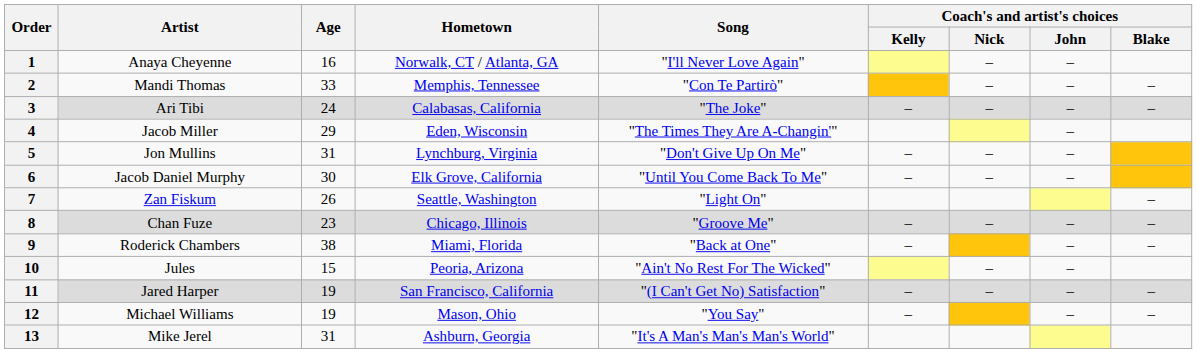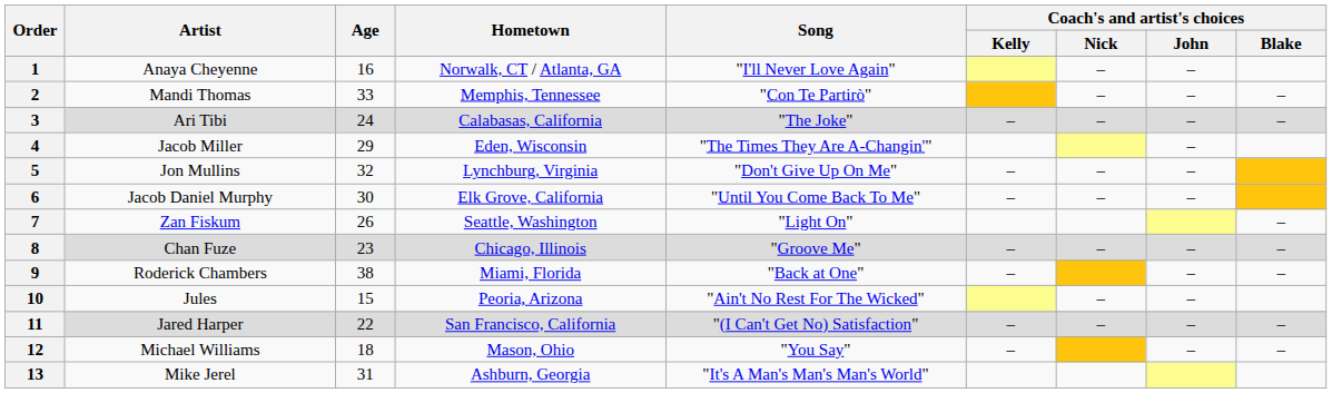 <table class="wikitable" style="text-align:center; line-height:17px; width:100%">
 <tr>
 <th scope="col" rowspan="2" style="width:04%">Order</th>
 <th scope="col" rowspan="2" style="width:18%">Artist</th>
 <th scope="col" rowspan="2" style="width:04%">Age</th>
 <th scope="col" rowspan="2" style="width:18%">Hometown</th>
 <th scope="col" rowspan="2" style="width:20%">Song</th>
 <th scope="col" colspan="4" style="width:24%">Coach's and artist's choices</th>
 </tr>
 <tr>
 <th style="width:06%">Kelly</th>
 <th style="width:06%">Nick</th>
 <th style="width:06%">John</th>
 <th style="width:06%">Blake</th>
 </tr>
 <tr>
 <th>1</th>
 <td>Anaya Cheyenne</td>
 <td>16</td>
 <td><a href='#'>Norwalk, CT</a> / <a href='#'>Atlanta, GA</a></td>
 <td>"<a href='#'>I'll Never Love Again</a>"</td>
 <td bgcolor="#fdfc8f"><em></em></td>
 <td>–</td>
 <td>–</td>
 <td><em></em></td>
 </tr>
 <tr>
 <th>2</th>
 <td>Mandi Thomas</td>
 <td>33</td>
 <td><a href='#'>Memphis, Tennessee</a></td>
 <td>"<a href='#'>Con Te Partirò</a>"</td>
 <td style="background:#ffc40c"><em></em></td>
 <td>–</td>
 <td>–</td>
 <td>–</td>
 </tr>
 <tr style="background:#DCDCDC">
 <th>3</th>
 <td>Ari Tibi</td>
 <td>24</td>
 <td><a href='#'>Calabasas, California</a></td>
 <td>"<a href='#'>The Joke</a>"</td>
 <td>–</td>
 <td>–</td>
 <td>–</td>
 <td>–</td>
 </tr>
 <tr>
 <th>4</th>
 <td>Jacob Miller</td>
 <td>29</td>
 <td><a href='#'>Eden, Wisconsin</a></td>
 <td>"<a href='#'>The Times They Are A-Changin'</a>"</td>
 <td><em></em></td>
 <td bgcolor="#fdfc8f"><em></em></td>
 <td>–</td>
 <td><em></em></td>
 </tr>
 <tr>
 <th>5</th>
 <td>Jon Mullins</td>
-<td>31</td>
+<td>32</td>
 <td><a href='#'>Lynchburg, Virginia</a></td>
 <td>"<a href='#'>Don't Give Up On Me</a>"</td>
 <td>–</td>
 <td>–</td>
 <td>–</td>
 <td style="background:#ffc40c"><em></em></td>
 </tr>
 <tr>
 <th>6</th>
 <td>Jacob Daniel Murphy</td>
 <td>30</td>
 <td><a href='#'>Elk Grove, California</a></td>
 <td>"<a href='#'>Until You Come Back To Me</a>"</td>
 <td>–</td>
 <td>–</td>
 <td>–</td>
 <td style="background:#ffc40c"><em></em></td>
 </tr>
 <tr>
 <th>7</th>
 <td><a href='#'>Zan Fiskum</a></td>
 <td>26</td>
 <td><a href='#'>Seattle, Washington</a></td>
 <td>"<a href='#'>Light On</a>"</td>
 <td><em></em></td>
 <td><em></em></td>
 <td bgcolor="#fdfc8f"><em></em></td>
 <td>–</td>
 </tr>
 <tr style="background:#DCDCDC">
 <th>8</th>
 <td>Chan Fuze</td>
 <td>23</td>
 <td><a href='#'>Chicago, Illinois</a></td>
 <td>"<a href='#'>Groove Me</a>"</td>
 <td>–</td>
 <td>–</td>
 <td>–</td>
 <td>–</td>
 </tr>
 <tr>
 <th>9</th>
 <td>Roderick Chambers</td>
 <td>38</td>
 <td><a href='#'>Miami, Florida</a></td>
 <td>"<a href='#'>Back at One</a>"</td>
 <td>–</td>
 <td style="background:#ffc40c"><em></em></td>
 <td>–</td>
 <td>–</td>
 </tr>
 <tr>
 <th>10</th>
 <td>Jules</td>
 <td>15</td>
 <td><a href='#'>Peoria, Arizona</a></td>
 <td>"<a href='#'>Ain't No Rest For The Wicked</a>"</td>
 <td bgcolor="#fdfc8f"><em></em></td>
 <td>–</td>
 <td>–</td>
 <td><em></em></td>
 </tr>
 <tr style="background:#DCDCDC">
 <th>11</th>
 <td>Jared Harper</td>
-<td>19</td>
+<td>22</td>
 <td><a href='#'>San Francisco, California</a></td>
 <td>"<a href='#'>(I Can't Get No) Satisfaction</a>"</td>
 <td>–</td>
 <td>–</td>
 <td>–</td>
 <td>–</td>
 </tr>
 <tr>
 <th>12</th>
 <td>Michael Williams</td>
-<td>19</td>
+<td>18</td>
 <td><a href='#'>Mason, Ohio</a></td>
 <td>"<a href='#'>You Say</a>"</td>
 <td>–</td>
 <td style="background:#ffc40c"><em></em></td>
 <td>–</td>
 <td>–</td>
 </tr>
 <tr>
 <th>13</th>
 <td>Mike Jerel</td>
 <td>31</td>
 <td><a href='#'>Ashburn, Georgia</a></td>
 <td>"<a href='#'>It's A Man's Man's Man's World</a>"</td>
 <td><em></em></td>
 <td><em></em></td>
 <td bgcolor="#fdfc8f"><em></em></td>
 <td><em></em></td>
 </tr>
 </table>
